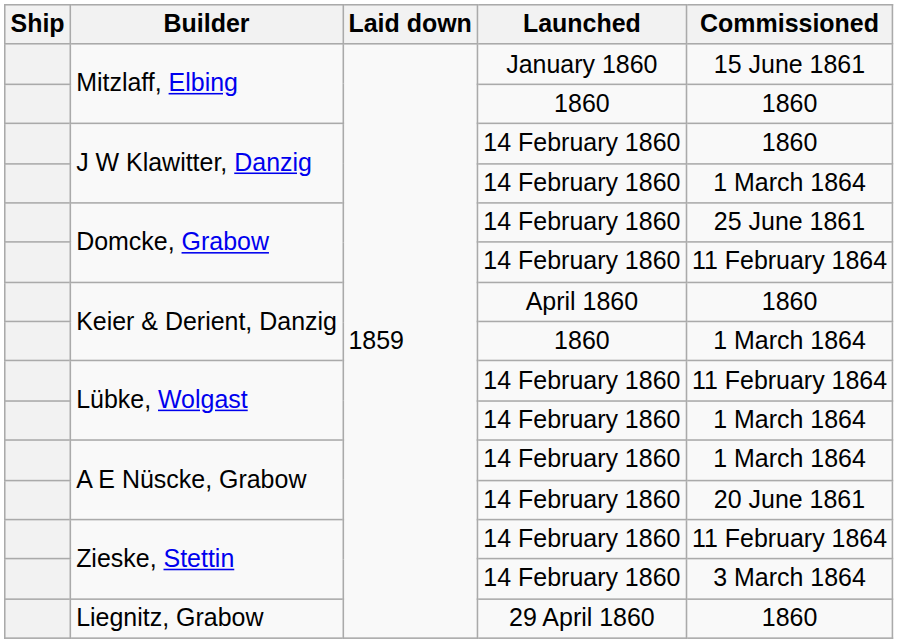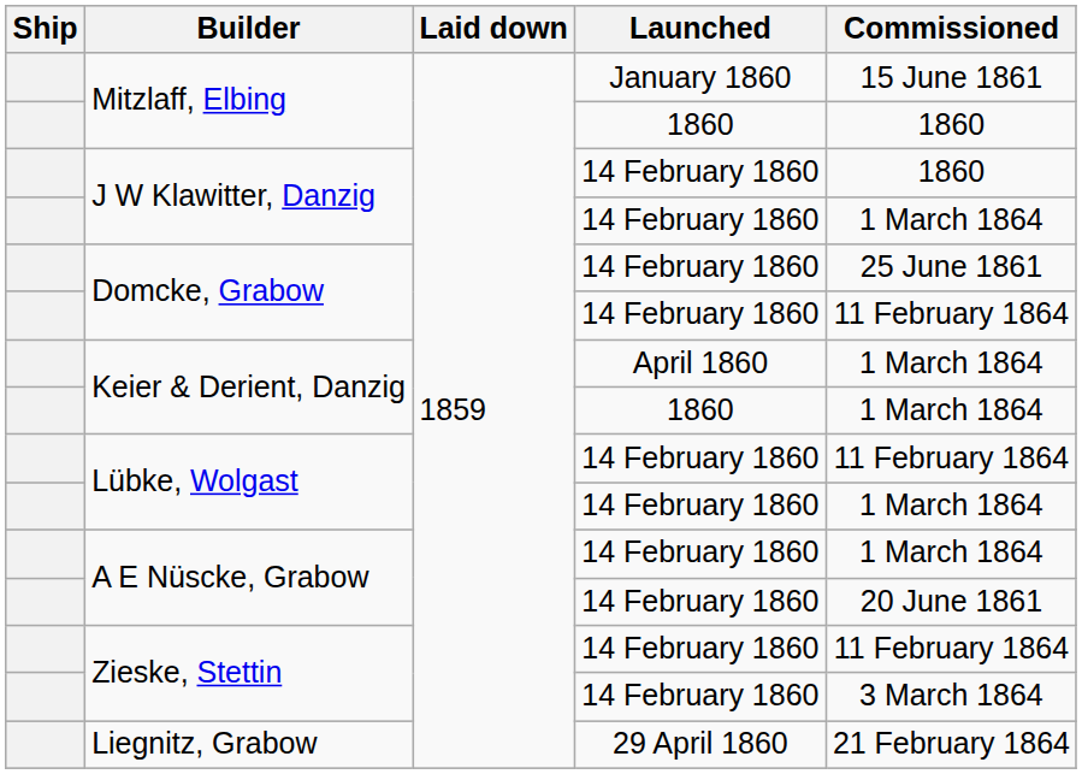 <table class="wikitable plainrowheaders">
 <tr>
 <th scope="col">Ship</th>
 <th scope="col">Builder</th>
 <th scope="col">Laid down</th>
 <th scope="col">Launched</th>
 <th scope="col">Commissioned</th>
 </tr>
 <tr>
 <th scope="row"></th>
 <td rowspan=2>Mitzlaff, <a href='#'>Elbing</a></td>
 <td rowspan=15>1859</td>
 <td align=center>January 1860</td>
 <td align=center>15 June 1861</td>
 </tr>
 <tr>
 <th scope="row"></th>
 <td align=center>1860</td>
 <td align=center>1860</td>
 </tr>
 <tr>
 <th scope="row"></th>
 <td rowspan=2>J W Klawitter, <a href='#'>Danzig</a></td>
 <td align=center>14 February 1860</td>
 <td align=center>1860</td>
 </tr>
 <tr>
 <th scope="row"></th>
 <td align=center>14 February 1860</td>
 <td align=center>1 March 1864</td>
 </tr>
 <tr>
 <th scope="row"></th>
 <td rowspan=2>Domcke, <a href='#'>Grabow</a></td>
 <td align=center>14 February 1860</td>
 <td align=center>25 June 1861</td>
 </tr>
 <tr>
 <th scope="row"></th>
 <td align=center>14 February 1860</td>
 <td align=center>11 February 1864</td>
 </tr>
 <tr>
 <th scope="row"></th>
 <td rowspan=2>Keier & Derient, Danzig</td>
 <td align=center>April 1860</td>
-<td align=center>1860</td>
+<td align=center>1 March 1864</td>
 </tr>
 <tr>
 <th scope="row"></th>
 <td align=center>1860</td>
 <td align=center>1 March 1864</td>
 </tr>
 <tr>
 <th scope="row"></th>
 <td rowspan=2>Lübke, <a href='#'>Wolgast</a></td>
 <td align=center>14 February 1860</td>
 <td align=center>11 February 1864</td>
 </tr>
 <tr>
 <th scope="row"></th>
 <td align=center>14 February 1860</td>
 <td align=center>1 March 1864</td>
 </tr>
 <tr>
 <th scope="row"></th>
 <td rowspan=2>A E Nüscke, Grabow</td>
 <td align=center>14 February 1860</td>
 <td align=center>1 March 1864</td>
 </tr>
 <tr>
 <th scope="row"></th>
 <td align=center>14 February 1860</td>
 <td align=center>20 June 1861</td>
 </tr>
 <tr>
 <th scope="row"></th>
 <td rowspan=2>Zieske, <a href='#'>Stettin</a> </td>
 <td align=center>14 February 1860</td>
 <td align=center>11 February 1864</td>
 </tr>
 <tr>
 <th scope="row"></th>
 <td align=center>14 February 1860</td>
 <td align=center>3 March 1864</td>
 </tr>
 <tr>
 <th scope="row"></th>
 <td>Liegnitz, Grabow</td>
 <td align=center>29 April 1860</td>
-<td align=center>1860</td>
+<td align=center>21 February 1864</td>
 </tr>
 </table>
